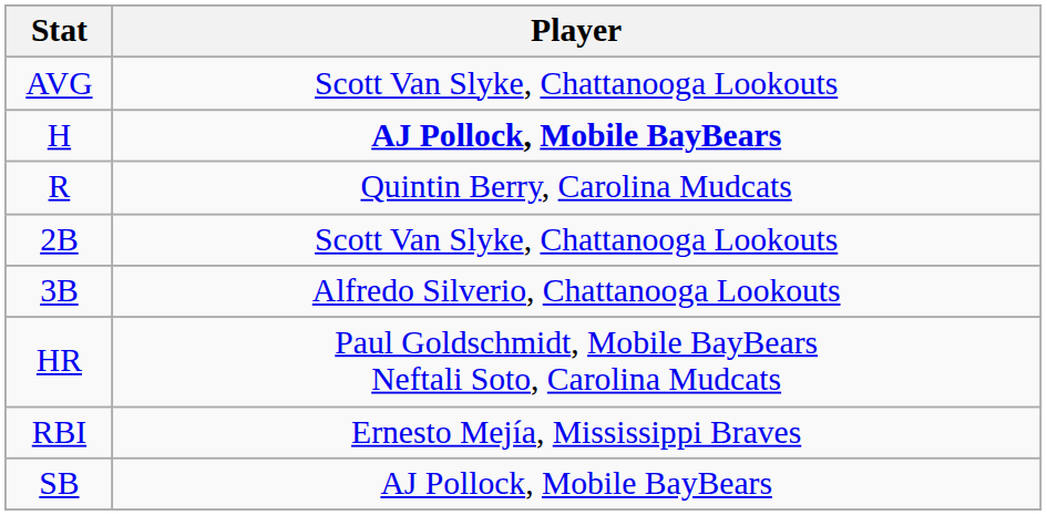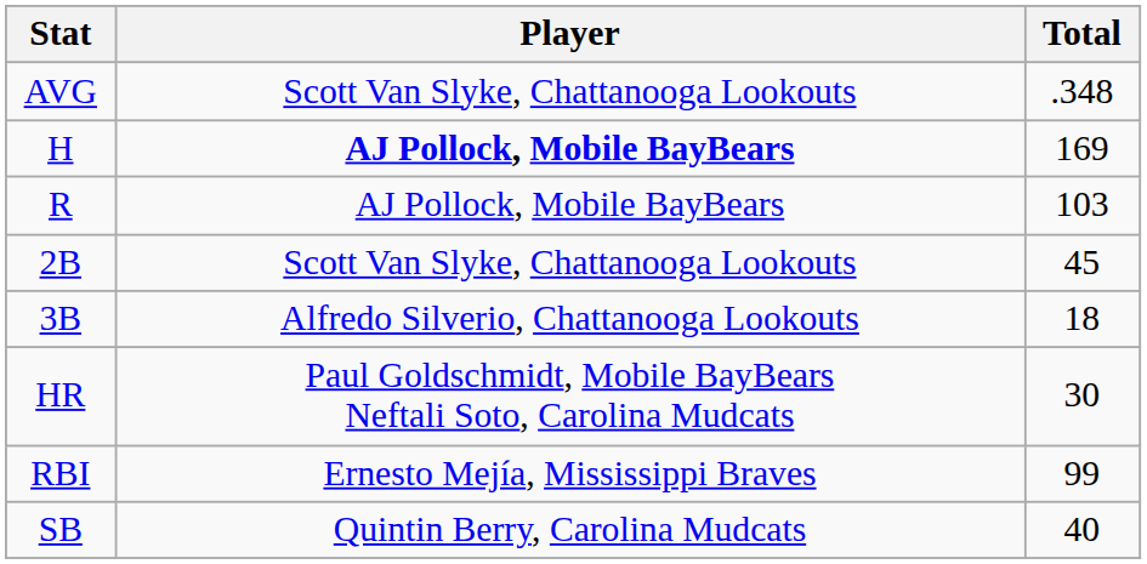 <table class="wikitable" width="40%" style="text-align:center;">
 <tr>
 <th width="5%">Stat</th>
 <th width="60%">Player</th>
+<th width="5%">Total</th>
 </tr>
 <tr>
 <td><a href='#'>AVG</a></td>
 <td><a href='#'>Scott Van Slyke</a>, <a href='#'>Chattanooga Lookouts</a></td>
+<td>.348</td>
 </tr>
 <tr>
 <td><a href='#'>H</a></td>
 <td><strong><a href='#'>AJ Pollock</a>, <a href='#'>Mobile BayBears</a></strong></td>
+<td>169</td>
 </tr>
 <tr>
 <td><a href='#'>R</a></td>
-<td><a href='#'>Quintin Berry</a>, <a href='#'>Carolina Mudcats</a></td>
+<td><a href='#'>AJ Pollock</a>, <a href='#'>Mobile BayBears</a></td>
+<td>103</td>
 </tr>
 <tr>
 <td><a href='#'>2B</a></td>
 <td><a href='#'>Scott Van Slyke</a>, <a href='#'>Chattanooga Lookouts</a></td>
+<td>45</td>
 </tr>
 <tr>
 <td><a href='#'>3B</a></td>
 <td><a href='#'>Alfredo Silverio</a>, <a href='#'>Chattanooga Lookouts</a></td>
+<td>18</td>
 </tr>
 <tr>
 <td><a href='#'>HR</a></td>
 <td><a href='#'>Paul Goldschmidt</a>, <a href='#'>Mobile BayBears</a> <br> <a href='#'>Neftali Soto</a>, <a href='#'>Carolina Mudcats</a></td>
+<td>30</td>
 </tr>
 <tr>
 <td><a href='#'>RBI</a></td>
 <td><a href='#'>Ernesto Mejía</a>, <a href='#'>Mississippi Braves</a></td>
+<td>99</td>
 </tr>
 <tr>
 <td><a href='#'>SB</a></td>
-<td><a href='#'>AJ Pollock</a>, <a href='#'>Mobile BayBears</a></td>
+<td><a href='#'>Quintin Berry</a>, <a href='#'>Carolina Mudcats</a></td>
+<td>40</td>
 </tr>
 </table>
